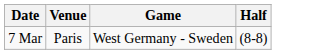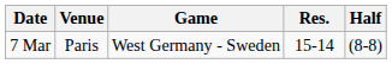 <table class="wikitable" style="text-align:center;">
 <tr>
 <th width="40px">Date</th>
 <th>Venue</th>
 <th>Game</th>
+<th width="50px">Res.</th>
 <th>Half</th>
 </tr>
 <tr>
 <td>7 Mar</td>
 <td>Paris</td>
 <td align="left">West Germany - Sweden</td>
+<td>15-14</td>
 <td>(8-8)</td>
 </tr>
 </table>
